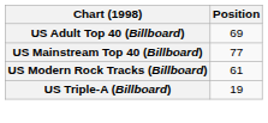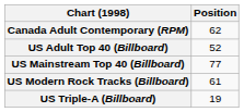 <table class="wikitable plainrowheaders sortable" style="text-align:center">
 <tr>
 <th>Chart (1998)</th>
 <th>Position</th>
 </tr>
 <tr>
+<th scope="row">Canada Adult Contemporary (<em>RPM</em>)</th>
+<td>62</td>
+</tr>
+<tr>
 <th scope="row">US Adult Top 40 (<em>Billboard</em>)</th>
-<td>69</td>
+<td>52</td>
 </tr>
 <tr>
 <th scope="row">US Mainstream Top 40 (<em>Billboard</em>)</th>
 <td>77</td>
 </tr>
 <tr>
 <th scope="row">US Modern Rock Tracks (<em>Billboard</em>)</th>
 <td>61</td>
 </tr>
 <tr>
 <th scope="row">US Triple-A (<em>Billboard</em>)</th>
 <td>19</td>
 </tr>
 </table>
